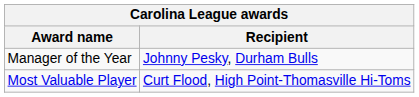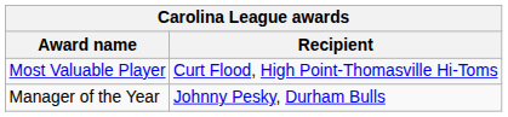 <table class="wikitable">
 <tr>
 <th colspan="2">Carolina League awards</th>
 </tr>
 <tr>
 <th>Award name</th>
 <th>Recipient</th>
 </tr>
 <tr>
+<td><a href='#'>Most Valuable Player</a></td>
+<td><a href='#'>Curt Flood</a>, <a href='#'>High Point-Thomasville Hi-Toms</a></td>
+</tr>
+<tr>
 <td>Manager of the Year</td>
 <td><a href='#'>Johnny Pesky</a>, <a href='#'>Durham Bulls</a></td>
 </tr>
-<tr>
-<td><a href='#'>Most Valuable Player</a></td>
-<td><a href='#'>Curt Flood</a>, <a href='#'>High Point-Thomasville Hi-Toms</a></td>
-</tr>
 </table>
